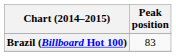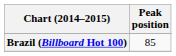 <table class="wikitable sortable plainrowheaders" style="text-align:center">
 <tr>
 <th scope="col">Chart (2014–2015)</th>
 <th scope="col">Peak<br>position</th>
 </tr>
 <tr>
 </tr>
 <tr>
 <th scope="row">Brazil (<a href='#'><em>Billboard</em> Hot 100</a>)</th>
-<td>83</td>
+<td>85</td>
 </tr>
 <tr>
 </tr>
 <tr>
 </tr>
 <tr>
 </tr>
 <tr>
 </tr>
 <tr>
 </tr>
 <tr>
 </tr>
 <tr>
 </tr>
 <tr>
 </tr>
 <tr>
 </tr>
 <tr>
 </tr>
 <tr>
 </tr>
 <tr>
 </tr>
 <tr>
 </tr>
 <tr>
 </tr>
 <tr>
 </tr>
 <tr>
 </tr>
 <tr>
 </tr>
 <tr>
 </tr>
 <tr>
 </tr>
 <tr>
 </tr>
 </table>
